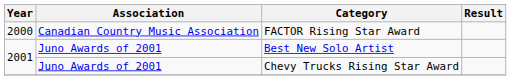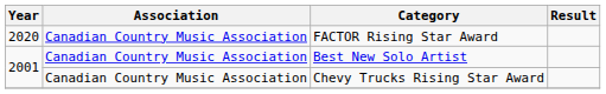 <table class="wikitable">
 <tr>
 <th>Year</th>
 <th>Association</th>
 <th>Category</th>
 <th>Result</th>
 </tr>
 <tr>
-<td>2000</td>
+<td>2020</td>
 <td><a href='#'>Canadian Country Music Association</a></td>
 <td>FACTOR Rising Star Award</td>
 <td></td>
 </tr>
 <tr>
 <td rowspan="2">2001</td>
-<td><a href='#'>Juno Awards of 2001</a></td>
+<td><a href='#'>Canadian Country Music Association</a></td>
 <td><a href='#'>Best New Solo Artist</a></td>
 <td></td>
 </tr>
 <tr>
-<td><a href='#'>Juno Awards of 2001</a></td>
+<td>Canadian Country Music Association</td>
 <td>Chevy Trucks Rising Star Award</td>
 <td></td>
 </tr>
 <tr>
 </tr>
 </table>
